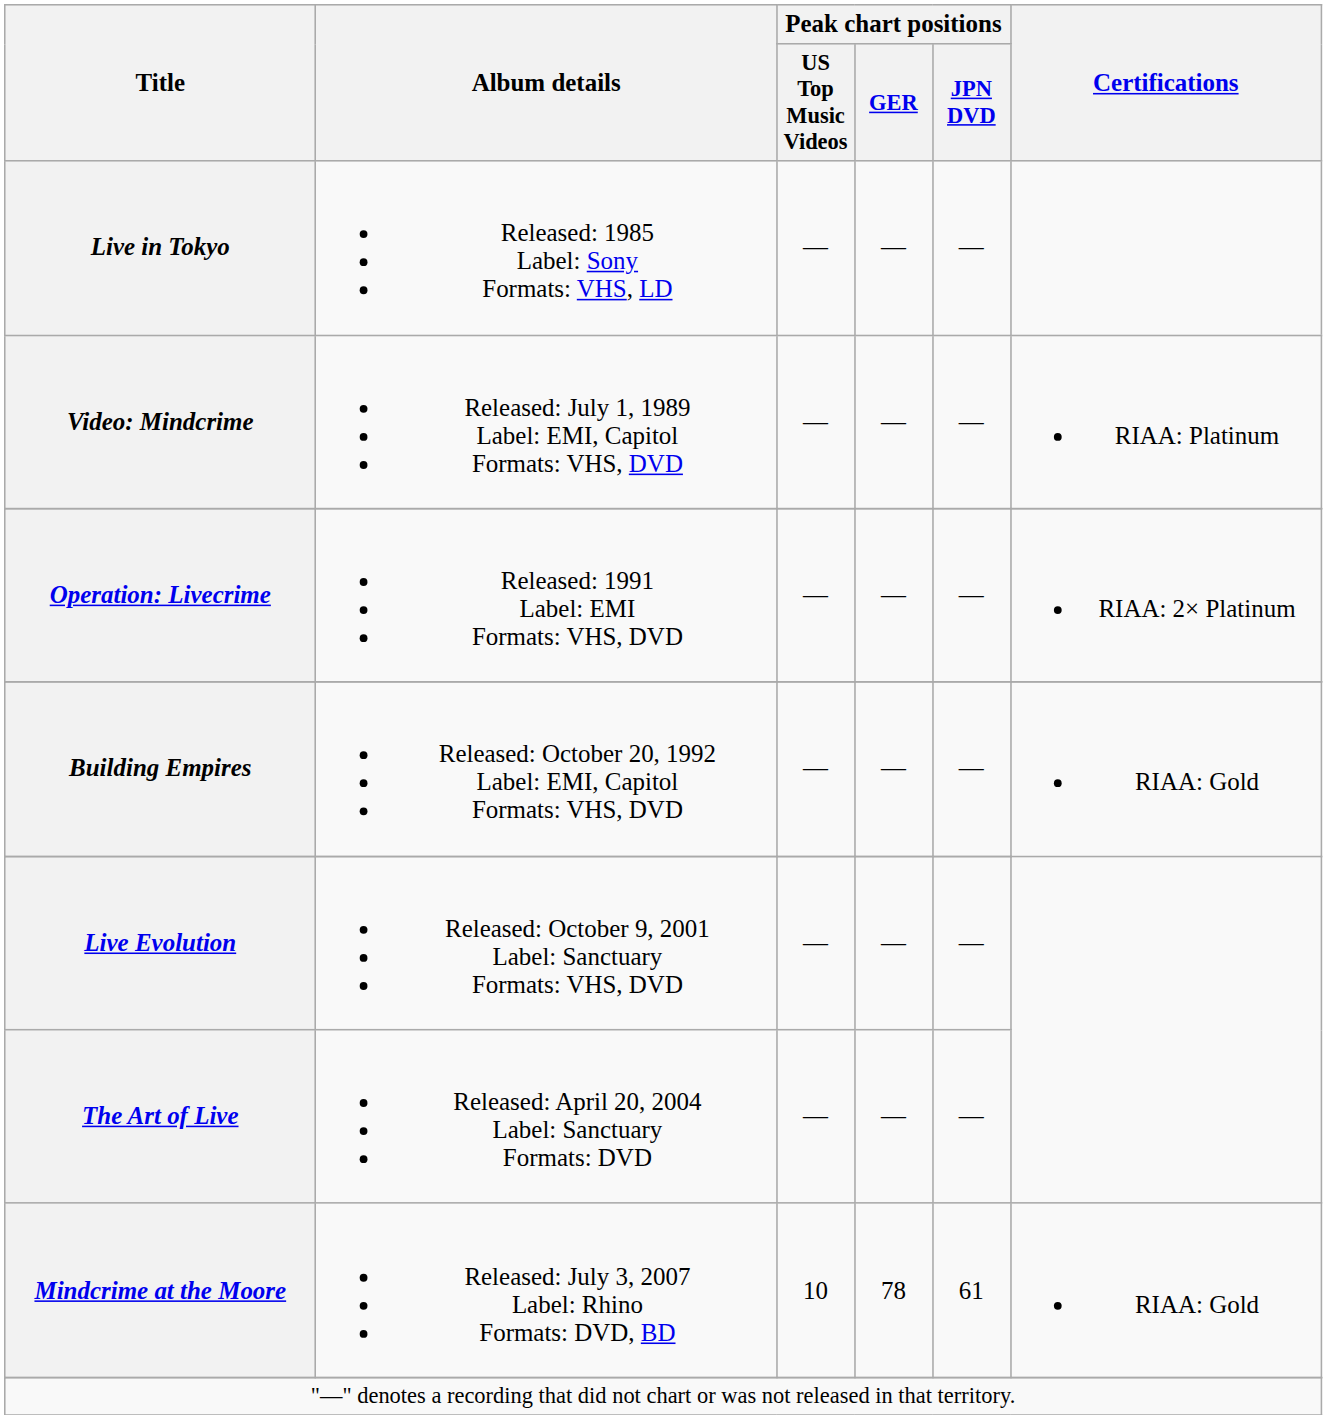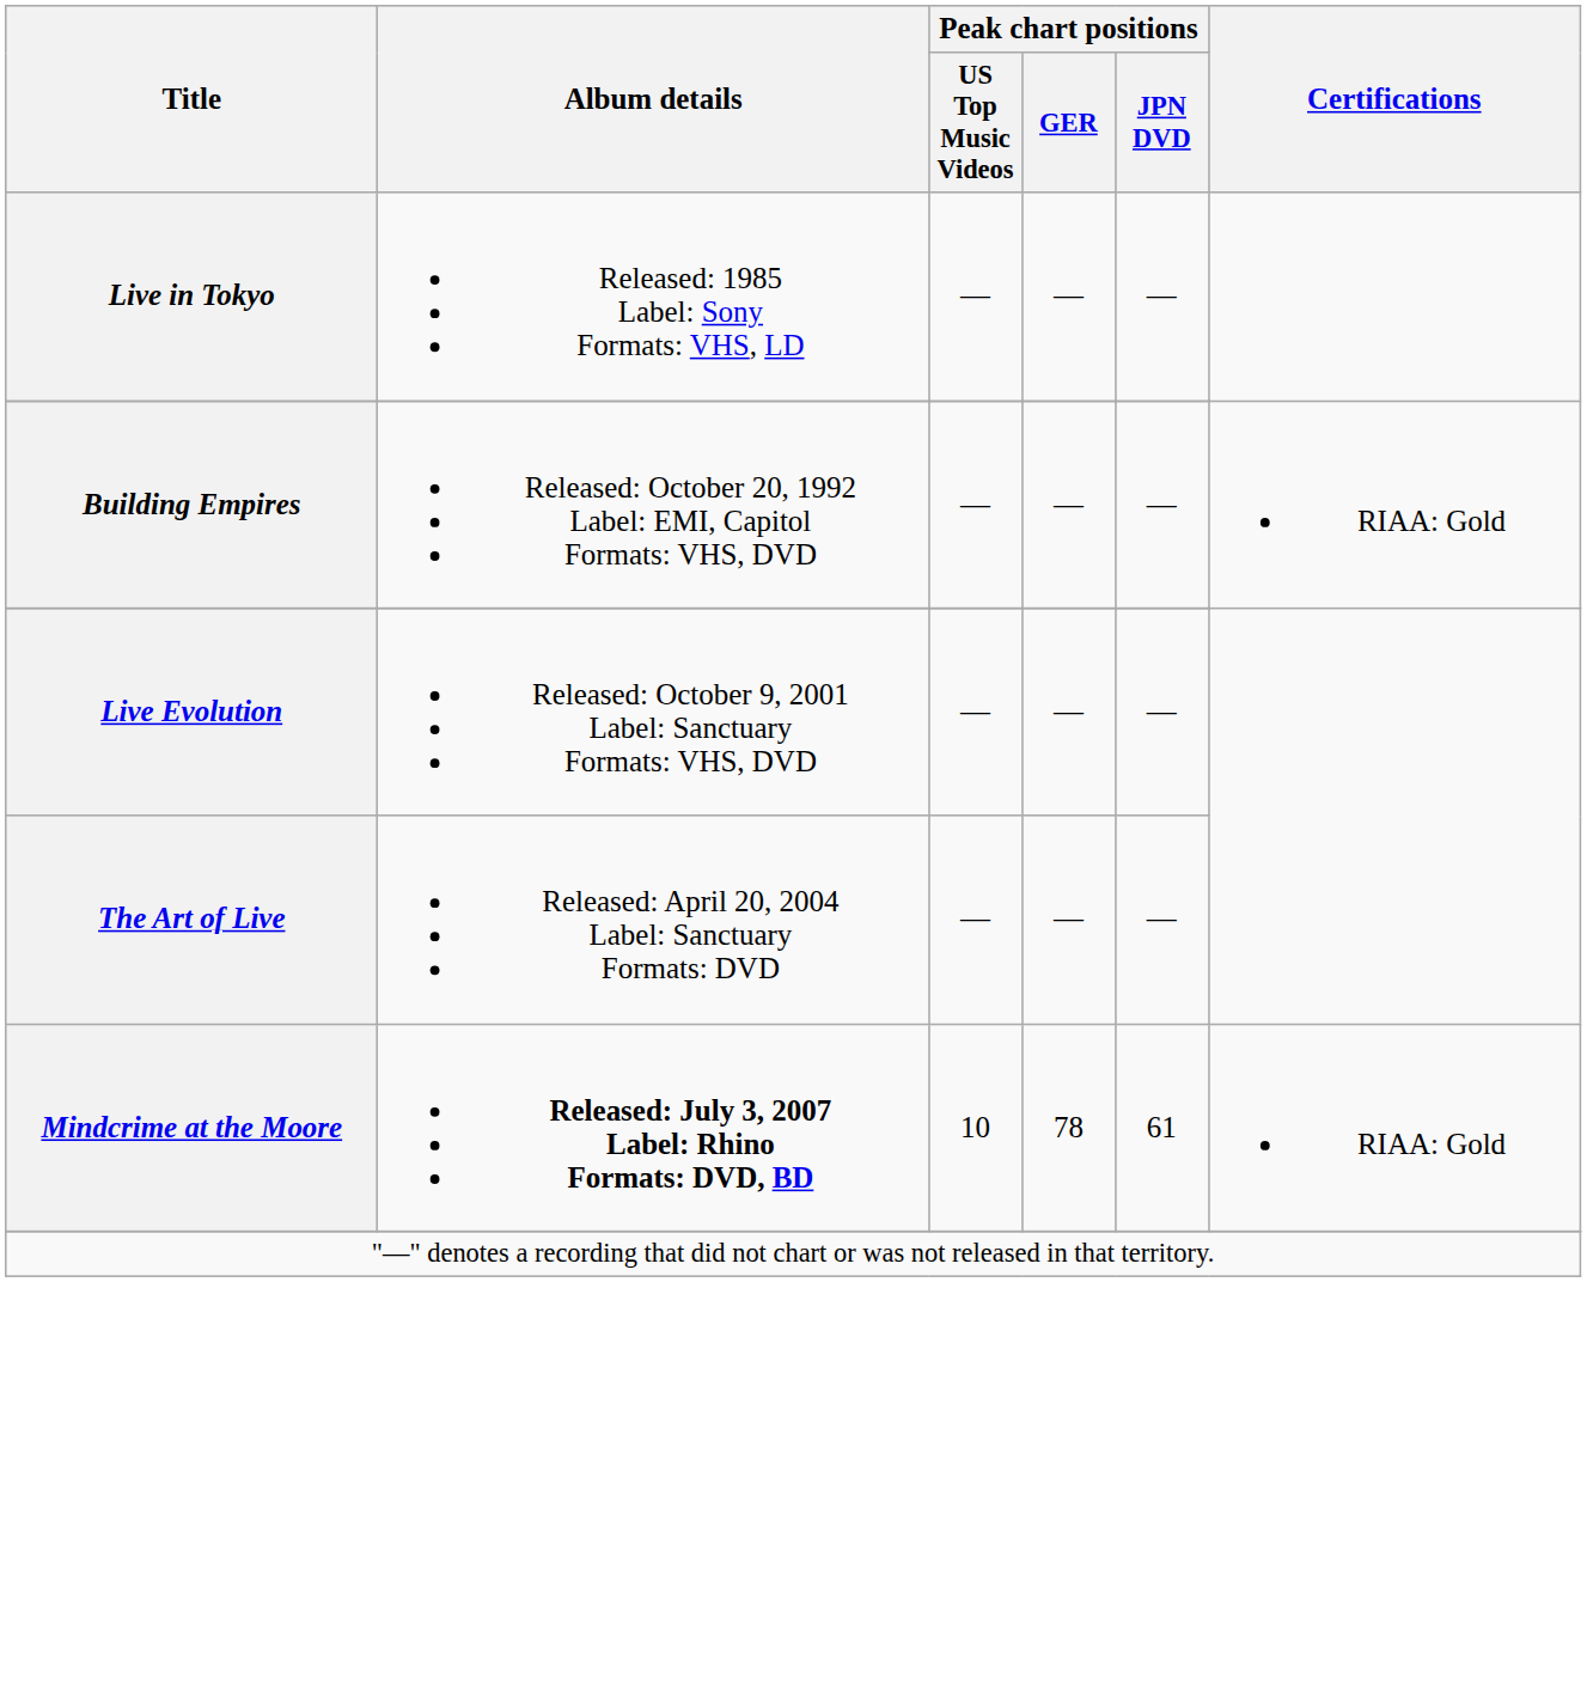 <table class="wikitable plainrowheaders" style="text-align:center;">
 <tr>
 <th scope="col" rowspan="2" style="width:12em;">Title</th>
 <th scope="col" rowspan="2" style="width:18em;">Album details</th>
 <th scope="col" colspan="3">Peak chart positions</th>
 <th scope="col" rowspan="2" style="width:12em;"><a href='#'>Certifications</a></th>
 </tr>
 <tr>
 <th scope="col" style="width:3em;font-size:90%;">US Top Music Videos<br></th>
 <th scope="col" style="width:3em;font-size:90%;"><a href='#'>GER</a><br></th>
 <th scope="col" style="width:3em;font-size:90%;"><a href='#'>JPN<br>DVD</a><br></th>
 </tr>
 <tr>
 <th scope="row"><em>Live in Tokyo</em></th>
 <td><br><ul><li>Released: 1985</li><li>Label: <a href='#'>Sony</a></li><li>Formats: <a href='#'>VHS</a>, <a href='#'>LD</a></li></ul></td>
 <td>—</td>
 <td>—</td>
 <td>—</td>
 </tr>
 <tr>
-<th scope="row"><em>Video: Mindcrime</em></th>
-<td><br><ul><li>Released: July 1, 1989</li><li>Label: EMI, Capitol</li><li>Formats: VHS, <a href='#'>DVD</a></li></ul></td>
-<td>—</td>
-<td>—</td>
-<td>—</td>
-<td><br><ul><li>RIAA: Platinum </li></ul></td>
-</tr>
-<tr>
-</tr>
-<tr>
-<th scope="row"><em><a href='#'>Operation: Livecrime</a></em></th>
-<td><br><ul><li>Released: 1991</li><li>Label: EMI</li><li>Formats: VHS, DVD</li></ul></td>
-<td>—</td>
-<td>—</td>
-<td>—</td>
-<td><br><ul><li>RIAA: 2× Platinum </li></ul></td>
 </tr>
 <tr>
 </tr>
 <tr>
 <th scope="row"><em>Building Empires</em></th>
 <td><br><ul><li>Released: October 20, 1992</li><li>Label: EMI, Capitol</li><li>Formats: VHS, DVD</li></ul></td>
 <td>—</td>
 <td>—</td>
 <td>—</td>
 <td><br><ul><li>RIAA: Gold </li></ul></td>
 </tr>
 <tr>
 </tr>
 <tr>
 <th scope="row"><em><a href='#'>Live Evolution</a></em></th>
 <td><br><ul><li>Released: October 9, 2001</li><li>Label: Sanctuary</li><li>Formats: VHS, DVD</li></ul></td>
 <td>—</td>
 <td>—</td>
 <td>—</td>
 </tr>
 <tr>
 <th scope="row"><em><a href='#'>The Art of Live</a></em></th>
 <td><br><ul><li>Released: April 20, 2004</li><li>Label: Sanctuary</li><li>Formats: DVD</li></ul></td>
 <td>—</td>
 <td>—</td>
 <td>—</td>
 </tr>
 <tr>
 <th scope="row"><em><a href='#'>Mindcrime at the Moore</a></em></th>
-<td><br><ul><li>Released: July 3, 2007</li><li>Label: Rhino</li><li>Formats: DVD, <a href='#'>BD</a></li></ul></td>
+<td><strong><br><ul><li>Released: July 3, 2007</li><li>Label: Rhino</li><li>Formats: DVD, <a href='#'>BD</a></li></ul></strong></td>
 <td>10</td>
 <td>78</td>
 <td>61</td>
 <td><br><ul><li>RIAA: Gold </li></ul></td>
 </tr>
 <tr>
 </tr>
 <tr>
 <td colspan="6" style="font-size:90%">"—" denotes a recording that did not chart or was not released in that territory.</td>
 </tr>
 </table>
